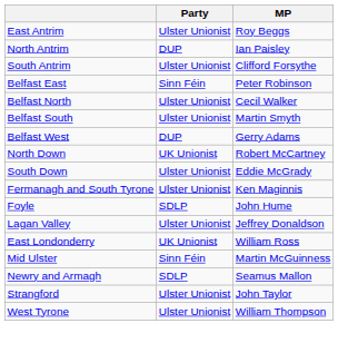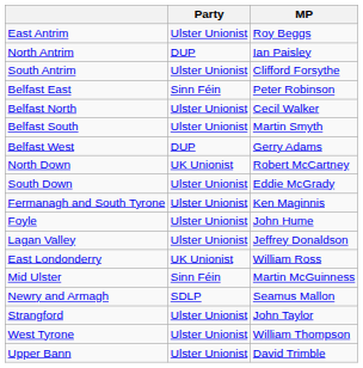 <table class="wikitable">
 <tr>
 <th></th>
 <th>Party</th>
 <th>MP</th>
 </tr>
 <tr>
 <td><a href='#'>East Antrim</a></td>
 <td scope="row" style="text-align: left;"><a href='#'>Ulster Unionist</a></td>
 <td><a href='#'>Roy Beggs</a></td>
 </tr>
 <tr>
 <td><a href='#'>North Antrim</a></td>
 <td scope="row" style="text-align: left;"><a href='#'>DUP</a></td>
 <td><a href='#'>Ian Paisley</a></td>
 </tr>
 <tr>
 <td><a href='#'>South Antrim</a></td>
 <td scope="row" style="text-align: left;"><a href='#'>Ulster Unionist</a></td>
 <td><a href='#'>Clifford Forsythe</a></td>
 </tr>
 <tr>
 <td><a href='#'>Belfast East</a></td>
 <td scope="row" style="text-align: left;"><a href='#'>Sinn Féin</a></td>
 <td><a href='#'>Peter Robinson</a></td>
 </tr>
 <tr>
 <td><a href='#'>Belfast North</a></td>
 <td scope="row" style="text-align: left;"><a href='#'>Ulster Unionist</a></td>
 <td><a href='#'>Cecil Walker</a></td>
 </tr>
 <tr>
 <td><a href='#'>Belfast South</a></td>
 <td scope="row" style="text-align: left;"><a href='#'>Ulster Unionist</a></td>
 <td><a href='#'>Martin Smyth</a></td>
 </tr>
 <tr>
 <td><a href='#'>Belfast West</a></td>
 <td scope="row" style="text-align: left;"><a href='#'>DUP</a></td>
 <td><a href='#'>Gerry Adams</a></td>
 </tr>
 <tr>
 <td><a href='#'>North Down</a></td>
 <td scope="row" style="text-align: left;"><a href='#'>UK Unionist</a></td>
 <td><a href='#'>Robert McCartney</a></td>
 </tr>
 <tr>
 <td><a href='#'>South Down</a></td>
 <td scope="row" style="text-align: left;"><a href='#'>Ulster Unionist</a></td>
 <td><a href='#'>Eddie McGrady</a></td>
 </tr>
 <tr>
 <td><a href='#'>Fermanagh and South Tyrone</a></td>
 <td scope="row" style="text-align: left;"><a href='#'>Ulster Unionist</a></td>
 <td><a href='#'>Ken Maginnis</a></td>
 </tr>
 <tr>
 <td><a href='#'>Foyle</a></td>
-<td scope="row" style="text-align: left;"><a href='#'>SDLP</a></td>
+<td scope="row" style="text-align: left;"><a href='#'>Ulster Unionist</a></td>
 <td><a href='#'>John Hume</a></td>
 </tr>
 <tr>
 <td><a href='#'>Lagan Valley</a></td>
 <td scope="row" style="text-align: left;"><a href='#'>Ulster Unionist</a></td>
 <td><a href='#'>Jeffrey Donaldson</a></td>
 </tr>
 <tr>
 <td><a href='#'>East Londonderry</a></td>
 <td scope="row" style="text-align: left;"><a href='#'>UK Unionist</a></td>
 <td><a href='#'>William Ross</a></td>
 </tr>
 <tr>
 <td><a href='#'>Mid Ulster</a></td>
 <td scope="row" style="text-align: left;"><a href='#'>Sinn Féin</a></td>
 <td><a href='#'>Martin McGuinness</a></td>
 </tr>
 <tr>
 <td><a href='#'>Newry and Armagh</a></td>
 <td scope="row" style="text-align: left;"><a href='#'>SDLP</a></td>
 <td><a href='#'>Seamus Mallon</a></td>
 </tr>
 <tr>
 <td><a href='#'>Strangford</a></td>
 <td scope="row" style="text-align: left;"><a href='#'>Ulster Unionist</a></td>
 <td><a href='#'>John Taylor</a></td>
 </tr>
 <tr>
 <td><a href='#'>West Tyrone</a></td>
 <td scope="row" style="text-align: left;"><a href='#'>Ulster Unionist</a></td>
 <td><a href='#'>William Thompson</a></td>
 </tr>
+<tr>
+<td><a href='#'>Upper Bann</a></td>
+<td scope="row" style="text-align: left;"><a href='#'>Ulster Unionist</a></td>
+<td><a href='#'>David Trimble</a></td>
+</tr>
 </table>
